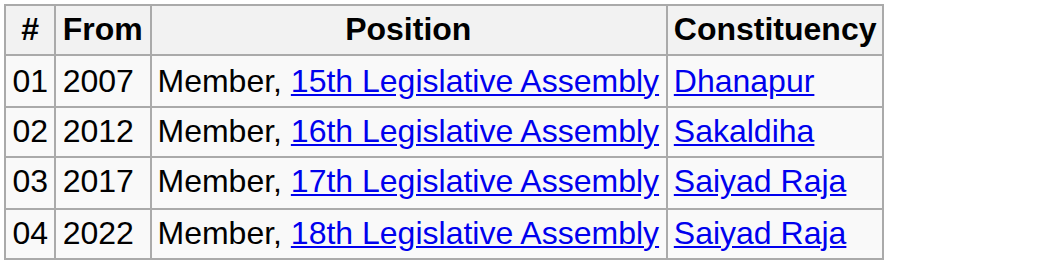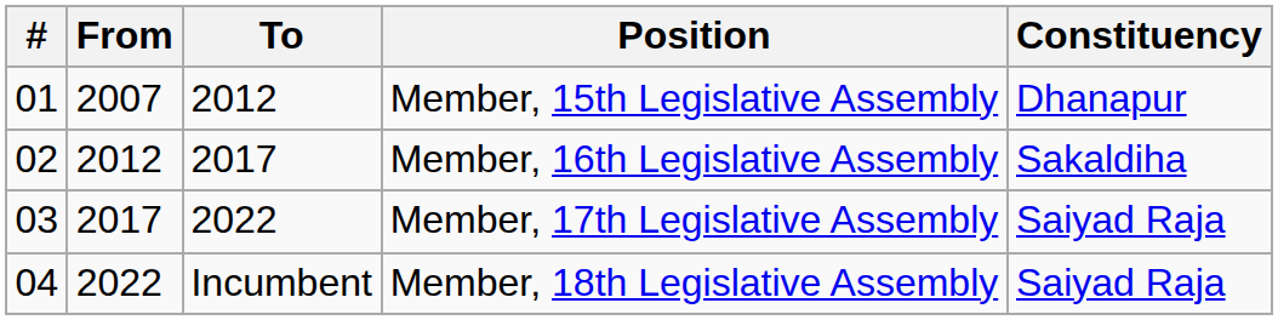 <table class="wikitable sortable">
 <tr>
 <th>#</th>
 <th>From</th>
+<th>To</th>
 <th>Position</th>
 <th>Constituency</th>
 </tr>
 <tr>
 <td>01</td>
 <td>2007</td>
+<td>2012</td>
 <td>Member, <a href='#'>15th Legislative Assembly</a></td>
 <td><a href='#'>Dhanapur</a></td>
 </tr>
 <tr>
 <td>02</td>
 <td>2012</td>
+<td>2017</td>
 <td>Member, <a href='#'>16th Legislative Assembly</a></td>
 <td><a href='#'>Sakaldiha</a></td>
 </tr>
 <tr>
 <td>03</td>
 <td>2017</td>
+<td>2022</td>
 <td>Member, <a href='#'>17th Legislative Assembly</a></td>
 <td><a href='#'>Saiyad Raja</a></td>
 </tr>
 <tr>
 <td>04</td>
 <td>2022</td>
+<td>Incumbent</td>
 <td>Member, <a href='#'>18th Legislative Assembly</a></td>
 <td><a href='#'>Saiyad Raja</a></td>
 </tr>
 </table>
